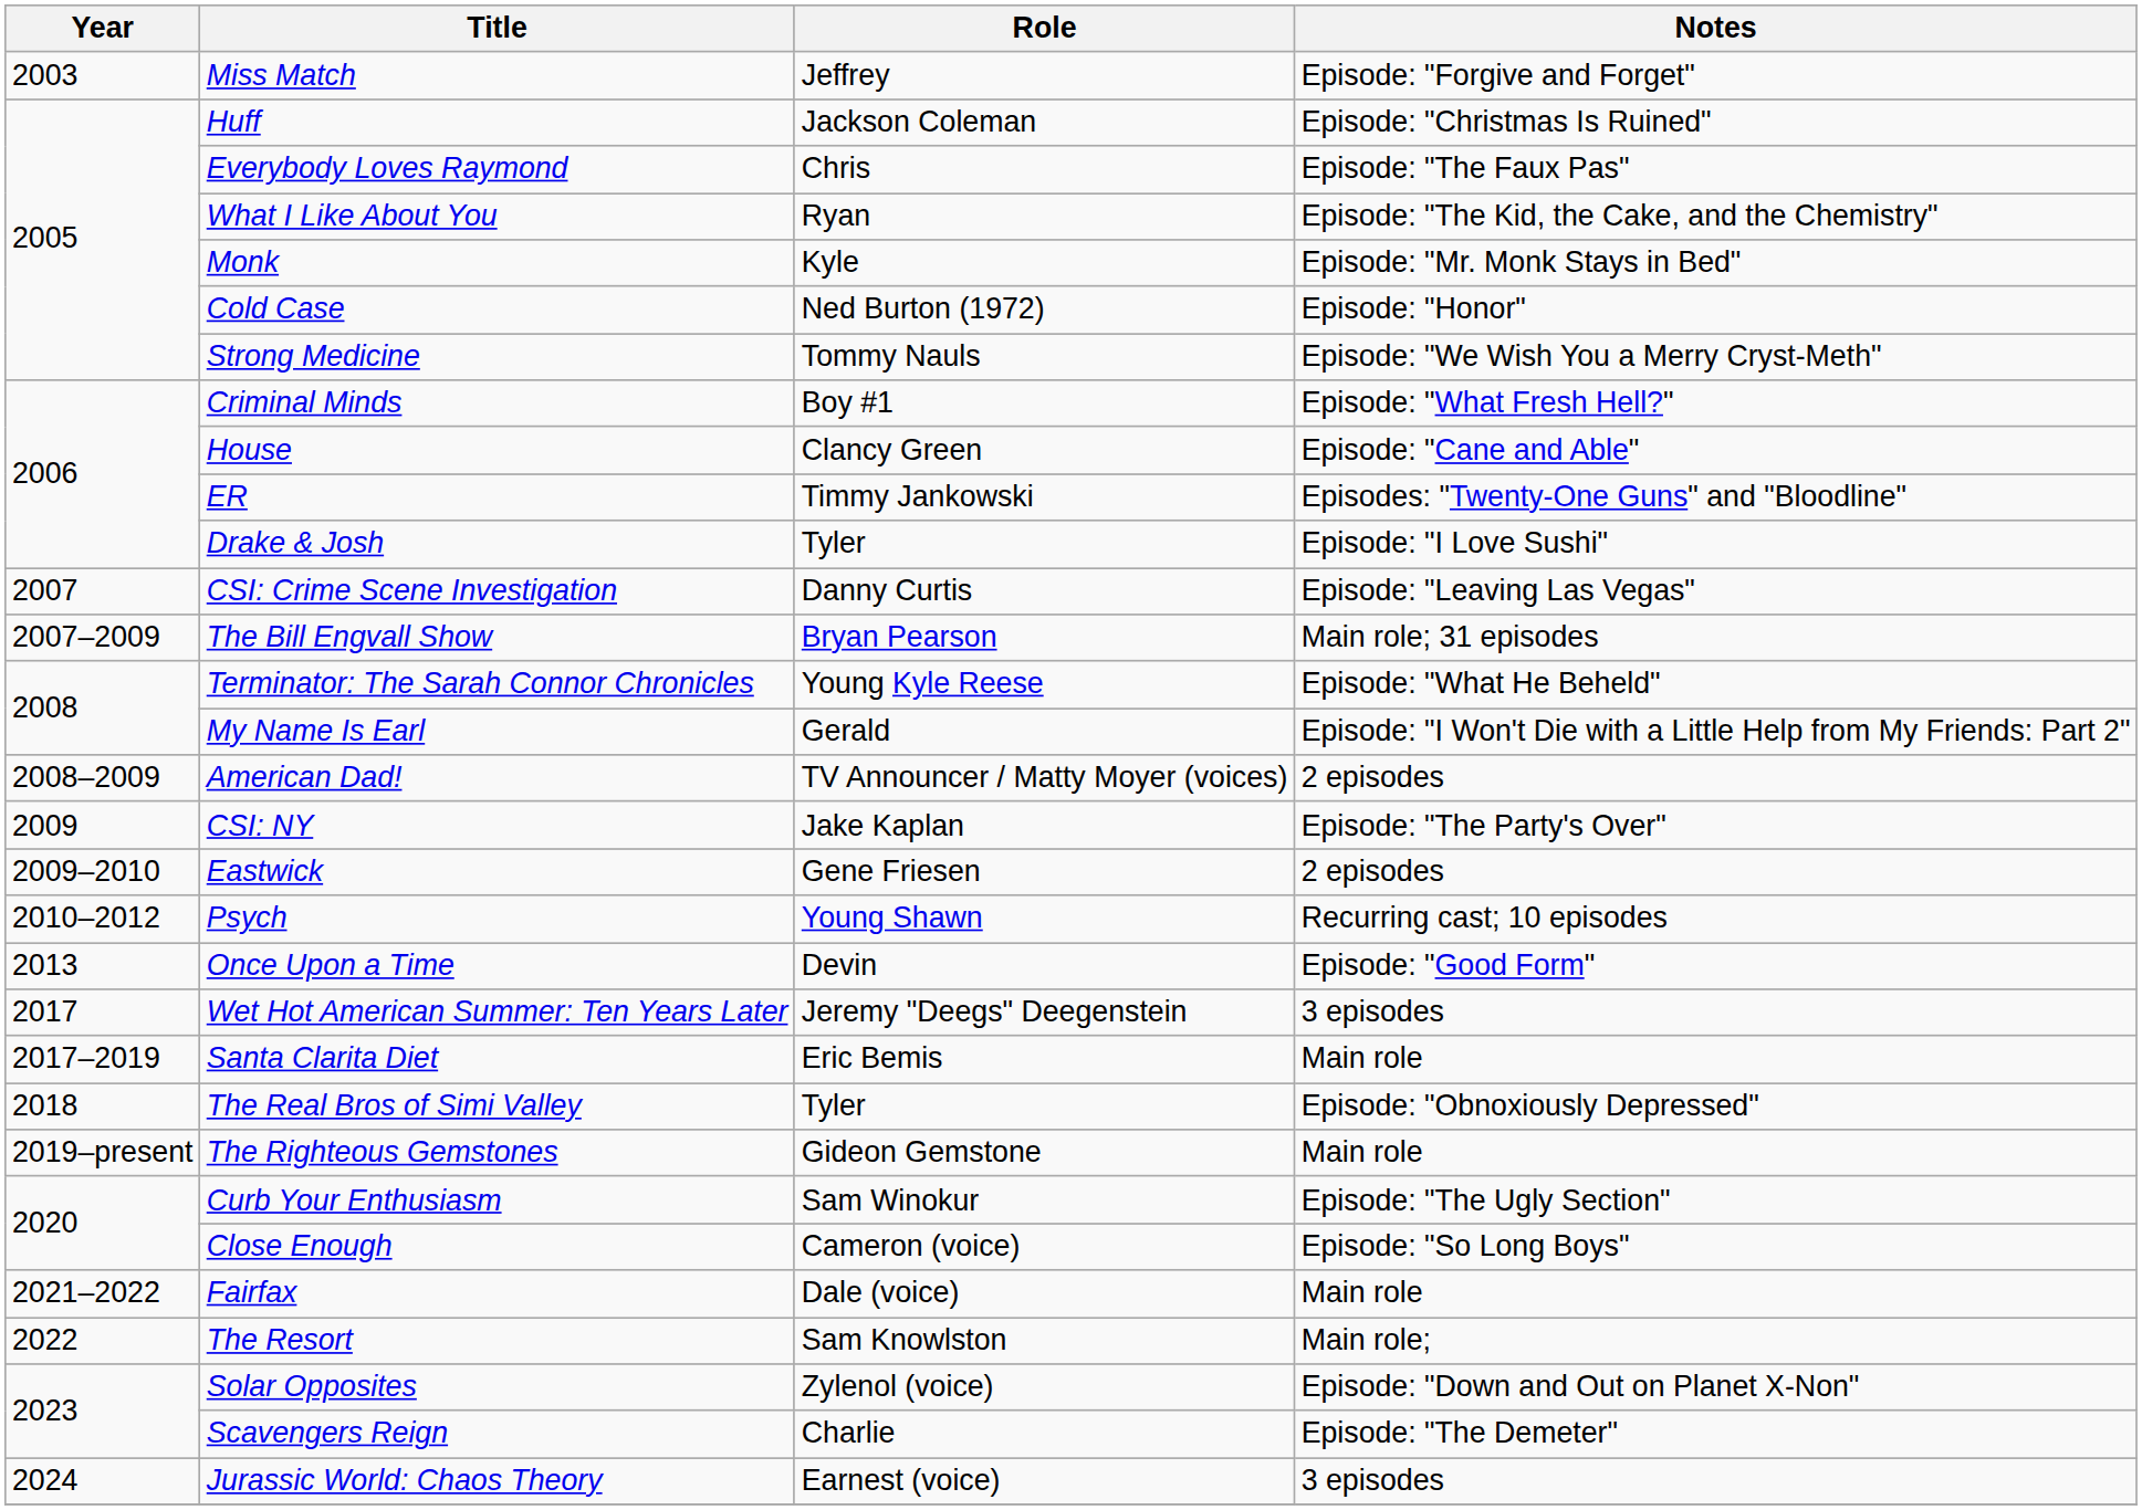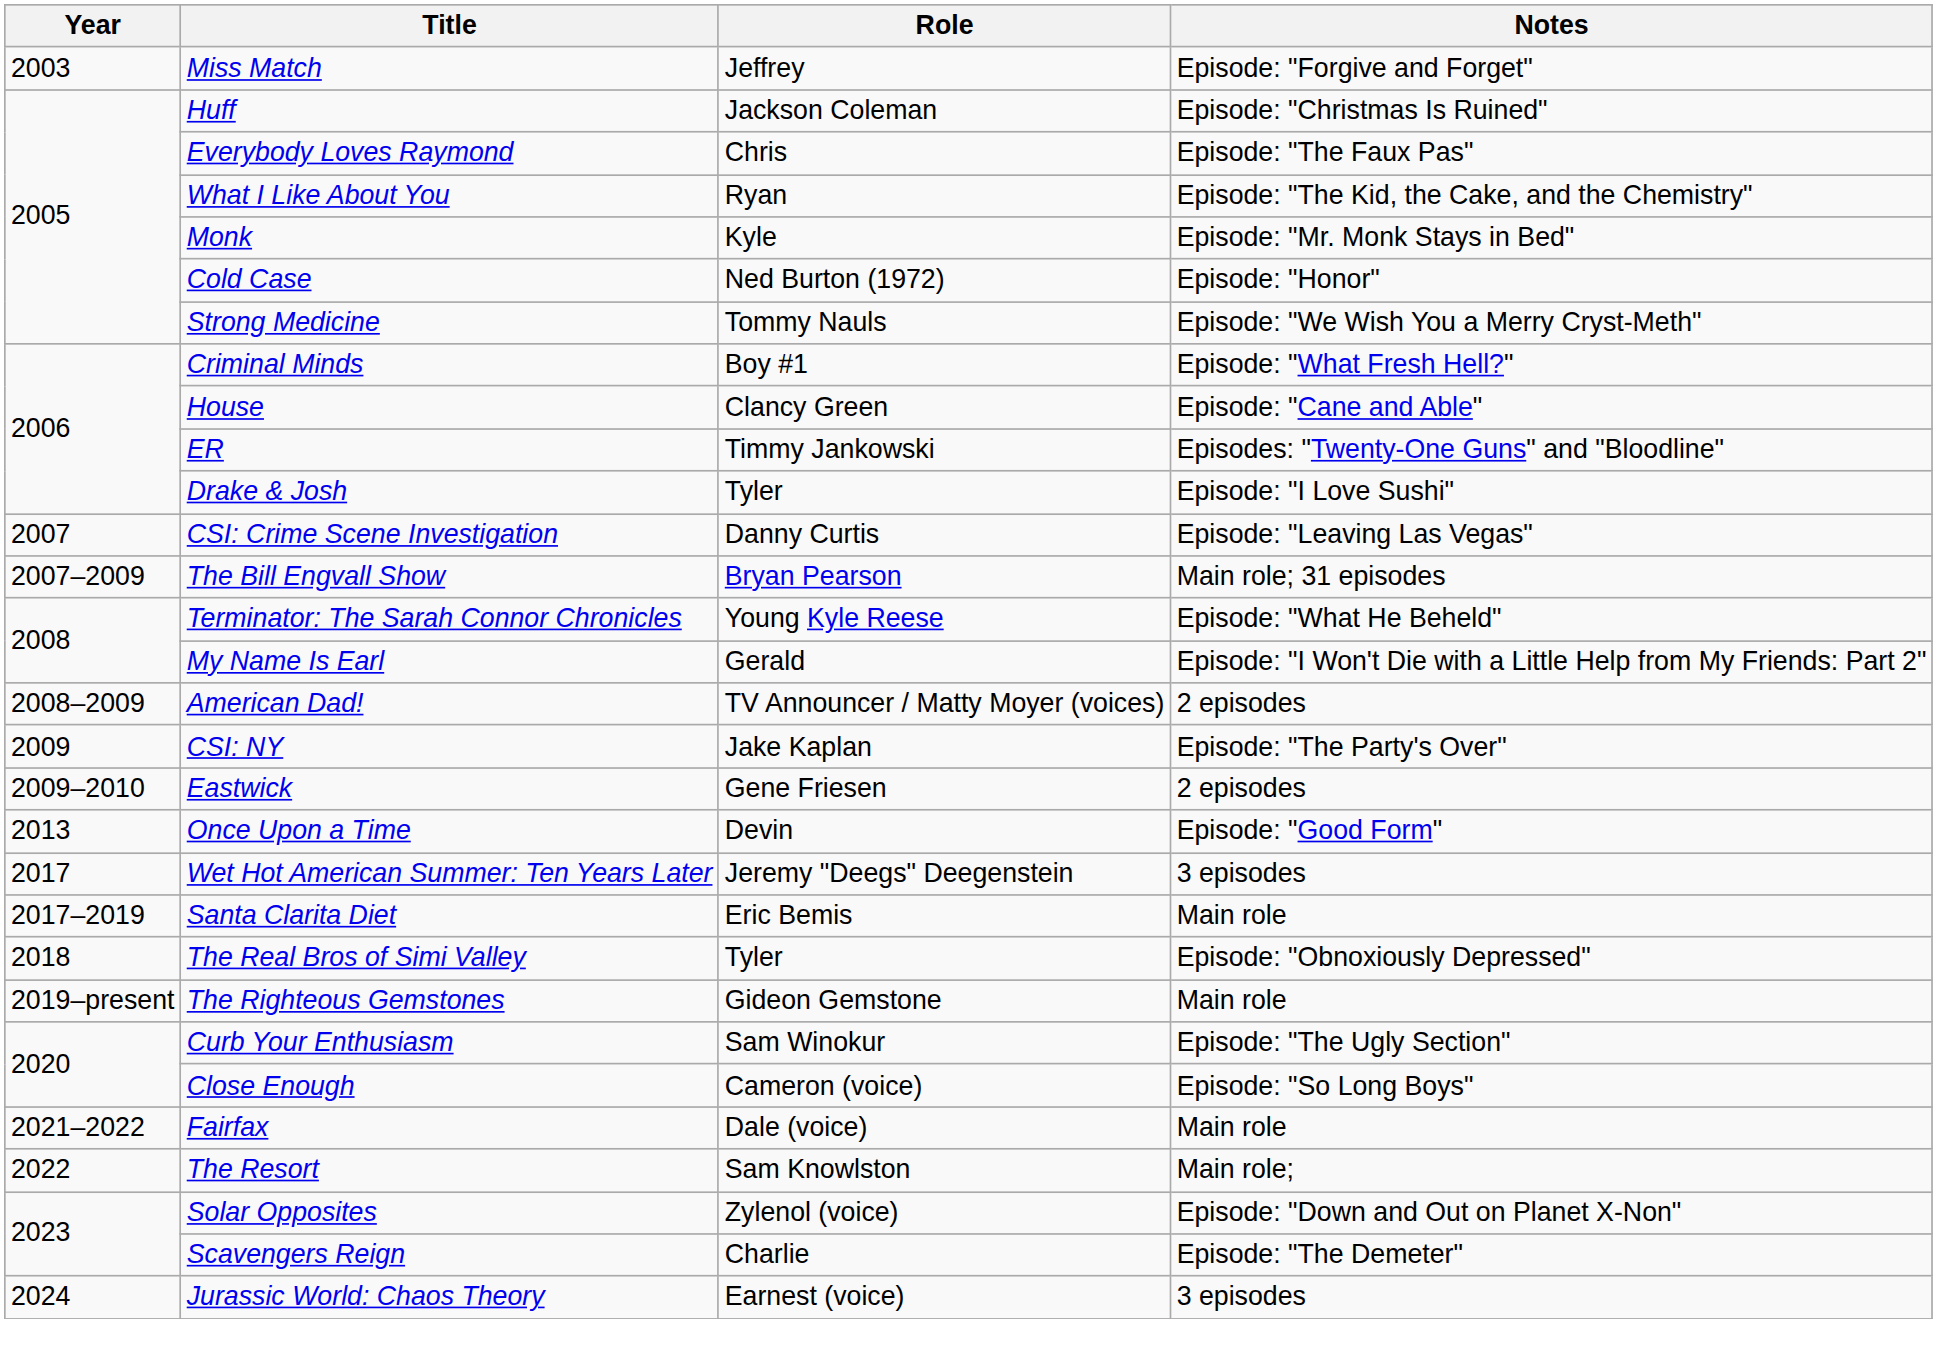 <table class=wikitable>
 <tr>
 <th>Year</th>
 <th>Title</th>
 <th>Role</th>
 <th>Notes</th>
 </tr>
 <tr>
 <td>2003</td>
 <td><em><a href='#'>Miss Match</a></em></td>
 <td>Jeffrey</td>
 <td>Episode: "Forgive and Forget"</td>
 </tr>
 <tr>
 <td rowspan=6>2005</td>
 <td><em><a href='#'>Huff</a></em></td>
 <td>Jackson Coleman</td>
 <td>Episode: "Christmas Is Ruined"</td>
 </tr>
 <tr>
 <td><em><a href='#'>Everybody Loves Raymond</a></em></td>
 <td>Chris</td>
 <td>Episode: "The Faux Pas"</td>
 </tr>
 <tr>
 <td><em><a href='#'>What I Like About You</a></em></td>
 <td>Ryan</td>
 <td>Episode: "The Kid, the Cake, and the Chemistry"</td>
 </tr>
 <tr>
 <td><em><a href='#'>Monk</a></em></td>
 <td>Kyle</td>
 <td>Episode: "Mr. Monk Stays in Bed"</td>
 </tr>
 <tr>
 <td><em><a href='#'>Cold Case</a></em></td>
 <td>Ned Burton (1972)</td>
 <td>Episode: "Honor"</td>
 </tr>
 <tr>
 <td><em><a href='#'>Strong Medicine</a></em></td>
 <td>Tommy Nauls</td>
 <td>Episode: "We Wish You a Merry Cryst-Meth"</td>
 </tr>
 <tr>
 <td rowspan=4>2006</td>
 <td><em><a href='#'>Criminal Minds</a></em></td>
 <td>Boy #1</td>
 <td>Episode: "<a href='#'>What Fresh Hell?</a>"</td>
 </tr>
 <tr>
 <td><em><a href='#'>House</a></em></td>
 <td>Clancy Green</td>
 <td>Episode: "<a href='#'>Cane and Able</a>"</td>
 </tr>
 <tr>
 <td><em><a href='#'>ER</a></em></td>
 <td>Timmy Jankowski</td>
 <td>Episodes: "<a href='#'>Twenty-One Guns</a>" and "Bloodline"</td>
 </tr>
 <tr>
 <td><em><a href='#'>Drake & Josh</a></em></td>
 <td>Tyler</td>
 <td>Episode: "I Love Sushi"</td>
 </tr>
 <tr>
 <td>2007</td>
 <td><em><a href='#'>CSI: Crime Scene Investigation</a></em></td>
 <td>Danny Curtis</td>
 <td>Episode: "Leaving Las Vegas"</td>
 </tr>
 <tr>
 <td>2007–2009</td>
 <td><em><a href='#'>The Bill Engvall Show</a></em></td>
 <td><a href='#'>Bryan Pearson</a></td>
 <td>Main role; 31 episodes</td>
 </tr>
 <tr>
 <td rowspan=2>2008</td>
 <td><em><a href='#'>Terminator: The Sarah Connor Chronicles</a></em></td>
 <td>Young <a href='#'>Kyle Reese</a></td>
 <td>Episode: "What He Beheld"</td>
 </tr>
 <tr>
 <td><em><a href='#'>My Name Is Earl</a></em></td>
 <td>Gerald</td>
 <td>Episode: "I Won't Die with a Little Help from My Friends: Part 2"</td>
 </tr>
 <tr>
 <td>2008–2009</td>
 <td><em><a href='#'>American Dad!</a></em></td>
 <td>TV Announcer / Matty Moyer (voices)</td>
 <td>2 episodes</td>
 </tr>
 <tr>
 <td>2009</td>
 <td><em><a href='#'>CSI: NY</a></em></td>
 <td>Jake Kaplan</td>
 <td>Episode: "The Party's Over"</td>
 </tr>
 <tr>
 <td>2009–2010</td>
 <td><em><a href='#'>Eastwick</a></em></td>
 <td>Gene Friesen</td>
 <td>2 episodes</td>
 </tr>
 <tr>
-<td>2010–2012</td>
-<td><em><a href='#'>Psych</a></em></td>
-<td><a href='#'>Young Shawn</a></td>
-<td>Recurring cast; 10 episodes</td>
-</tr>
-<tr>
 <td>2013</td>
 <td><em><a href='#'>Once Upon a Time</a></em></td>
 <td>Devin</td>
 <td>Episode: "<a href='#'>Good Form</a>"</td>
 </tr>
 <tr>
 <td>2017</td>
 <td><em><a href='#'>Wet Hot American Summer: Ten Years Later</a></em></td>
 <td>Jeremy "Deegs" Deegenstein</td>
 <td>3 episodes</td>
 </tr>
 <tr>
 <td>2017–2019</td>
 <td><em><a href='#'>Santa Clarita Diet</a></em></td>
 <td>Eric Bemis</td>
 <td>Main role</td>
 </tr>
 <tr>
 <td>2018</td>
 <td><em><a href='#'>The Real Bros of Simi Valley</a></em></td>
 <td>Tyler</td>
 <td>Episode: "Obnoxiously Depressed"</td>
 </tr>
 <tr>
 <td>2019–present</td>
 <td><em><a href='#'>The Righteous Gemstones</a></em></td>
 <td>Gideon Gemstone</td>
 <td>Main role</td>
 </tr>
 <tr>
 <td rowspan=2>2020</td>
 <td><em><a href='#'>Curb Your Enthusiasm</a></em></td>
 <td>Sam Winokur</td>
 <td>Episode: "The Ugly Section"</td>
 </tr>
 <tr>
 <td><em><a href='#'>Close Enough</a></em></td>
 <td>Cameron (voice)</td>
 <td>Episode: "So Long Boys"</td>
 </tr>
 <tr>
 <td>2021–2022</td>
 <td><em><a href='#'>Fairfax</a></em></td>
 <td>Dale (voice)</td>
 <td>Main role</td>
 </tr>
 <tr>
 <td>2022</td>
 <td><em><a href='#'>The Resort</a></em></td>
 <td>Sam Knowlston</td>
 <td>Main role;</td>
 </tr>
 <tr>
 <td rowspan=2>2023</td>
 <td><em><a href='#'>Solar Opposites</a></em></td>
 <td>Zylenol (voice)</td>
 <td>Episode: "Down and Out on Planet X-Non"</td>
 </tr>
 <tr>
 <td><em><a href='#'>Scavengers Reign</a></em></td>
 <td>Charlie</td>
 <td>Episode: "The Demeter"</td>
 </tr>
 <tr>
 <td>2024</td>
 <td><em><a href='#'>Jurassic World: Chaos Theory</a></em></td>
 <td>Earnest (voice)</td>
 <td>3 episodes</td>
 </tr>
 <tr>
 </tr>
 </table>
